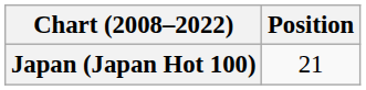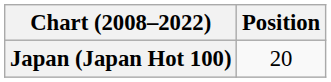 <table class="wikitable plainrowheaders" style="text-align:center">
 <tr>
 <th scope="col">Chart (2008–2022)</th>
 <th scope="col">Position</th>
 </tr>
 <tr>
 <th scope="row">Japan (Japan Hot 100)</th>
-<td>21</td>
+<td>20</td>
 </tr>
 </table>
